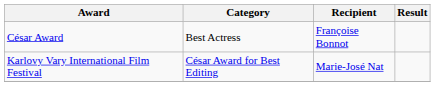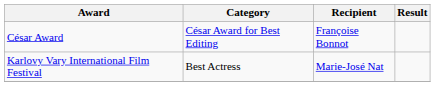 <table class="wikitable" style="width:99%;">
 <tr>
 <th>Award</th>
 <th>Category</th>
 <th>Recipient</th>
 <th>Result</th>
 </tr>
 <tr>
 <td><a href='#'>César Award</a></td>
-<td>Best Actress</td>
+<td><a href='#'>César Award for Best Editing</a></td>
 <td><a href='#'>Françoise Bonnot</a></td>
 <td></td>
 </tr>
 <tr>
 <td><a href='#'>Karlovy Vary International Film Festival</a></td>
-<td><a href='#'>César Award for Best Editing</a></td>
+<td>Best Actress</td>
 <td><a href='#'>Marie-José Nat</a></td>
 <td></td>
 </tr>
 <tr>
 </tr>
 </table>
